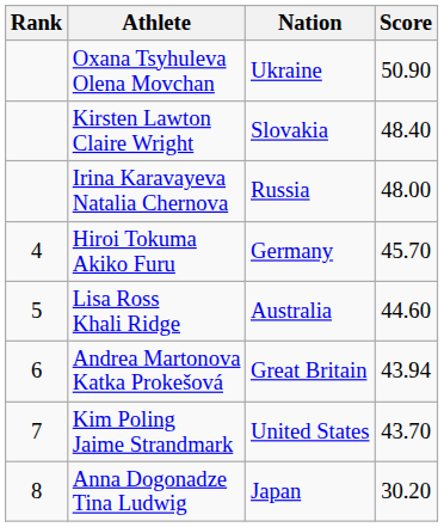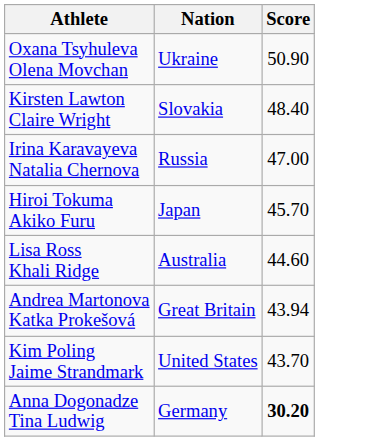 <table class="wikitable sortable" style="text-align:center">
 <tr>
-<th>Rank</th>
 <th>Athlete</th>
 <th>Nation</th>
 <th>Score</th>
 </tr>
 <tr>
-<td></td>
 <td align=left><a href='#'>Oxana Tsyhuleva</a><br><a href='#'>Olena Movchan</a></td>
 <td align=left> <a href='#'>Ukraine</a></td>
 <td>50.90</td>
 </tr>
 <tr>
-<td></td>
 <td align=left><a href='#'>Kirsten Lawton</a><br><a href='#'>Claire Wright</a></td>
 <td align=left> <a href='#'>Slovakia</a></td>
 <td>48.40</td>
 </tr>
 <tr>
-<td></td>
 <td align=left><a href='#'>Irina Karavayeva</a><br><a href='#'>Natalia Chernova</a></td>
 <td align=left> <a href='#'>Russia</a></td>
-<td>48.00</td>
+<td>47.00</td>
 </tr>
 <tr>
-<td>4</td>
 <td align=left><a href='#'>Hiroi Tokuma</a><br><a href='#'>Akiko Furu</a></td>
-<td align=left> <a href='#'>Germany</a></td>
+<td align=left> <a href='#'>Japan</a></td>
 <td>45.70</td>
 </tr>
 <tr>
-<td>5</td>
 <td align=left><a href='#'>Lisa Ross</a><br><a href='#'>Khali Ridge</a></td>
 <td align=left> <a href='#'>Australia</a></td>
 <td>44.60</td>
 </tr>
 <tr>
-<td>6</td>
 <td align=left><a href='#'>Andrea Martonova</a><br><a href='#'>Katka Prokešová</a></td>
 <td align=left> <a href='#'>Great Britain</a></td>
 <td>43.94</td>
 </tr>
 <tr>
-<td>7</td>
 <td align=left><a href='#'>Kim Poling</a><br><a href='#'>Jaime Strandmark</a></td>
 <td align=left> <a href='#'>United States</a></td>
 <td>43.70</td>
 </tr>
 <tr>
-<td>8</td>
 <td align=left><a href='#'>Anna Dogonadze</a><br><a href='#'>Tina Ludwig</a></td>
-<td align=left> <a href='#'>Japan</a></td>
-<td>30.20</td>
+<td align=left> <a href='#'>Germany</a></td>
+<td><strong>30.20</strong></td>
 </tr>
 </table>
